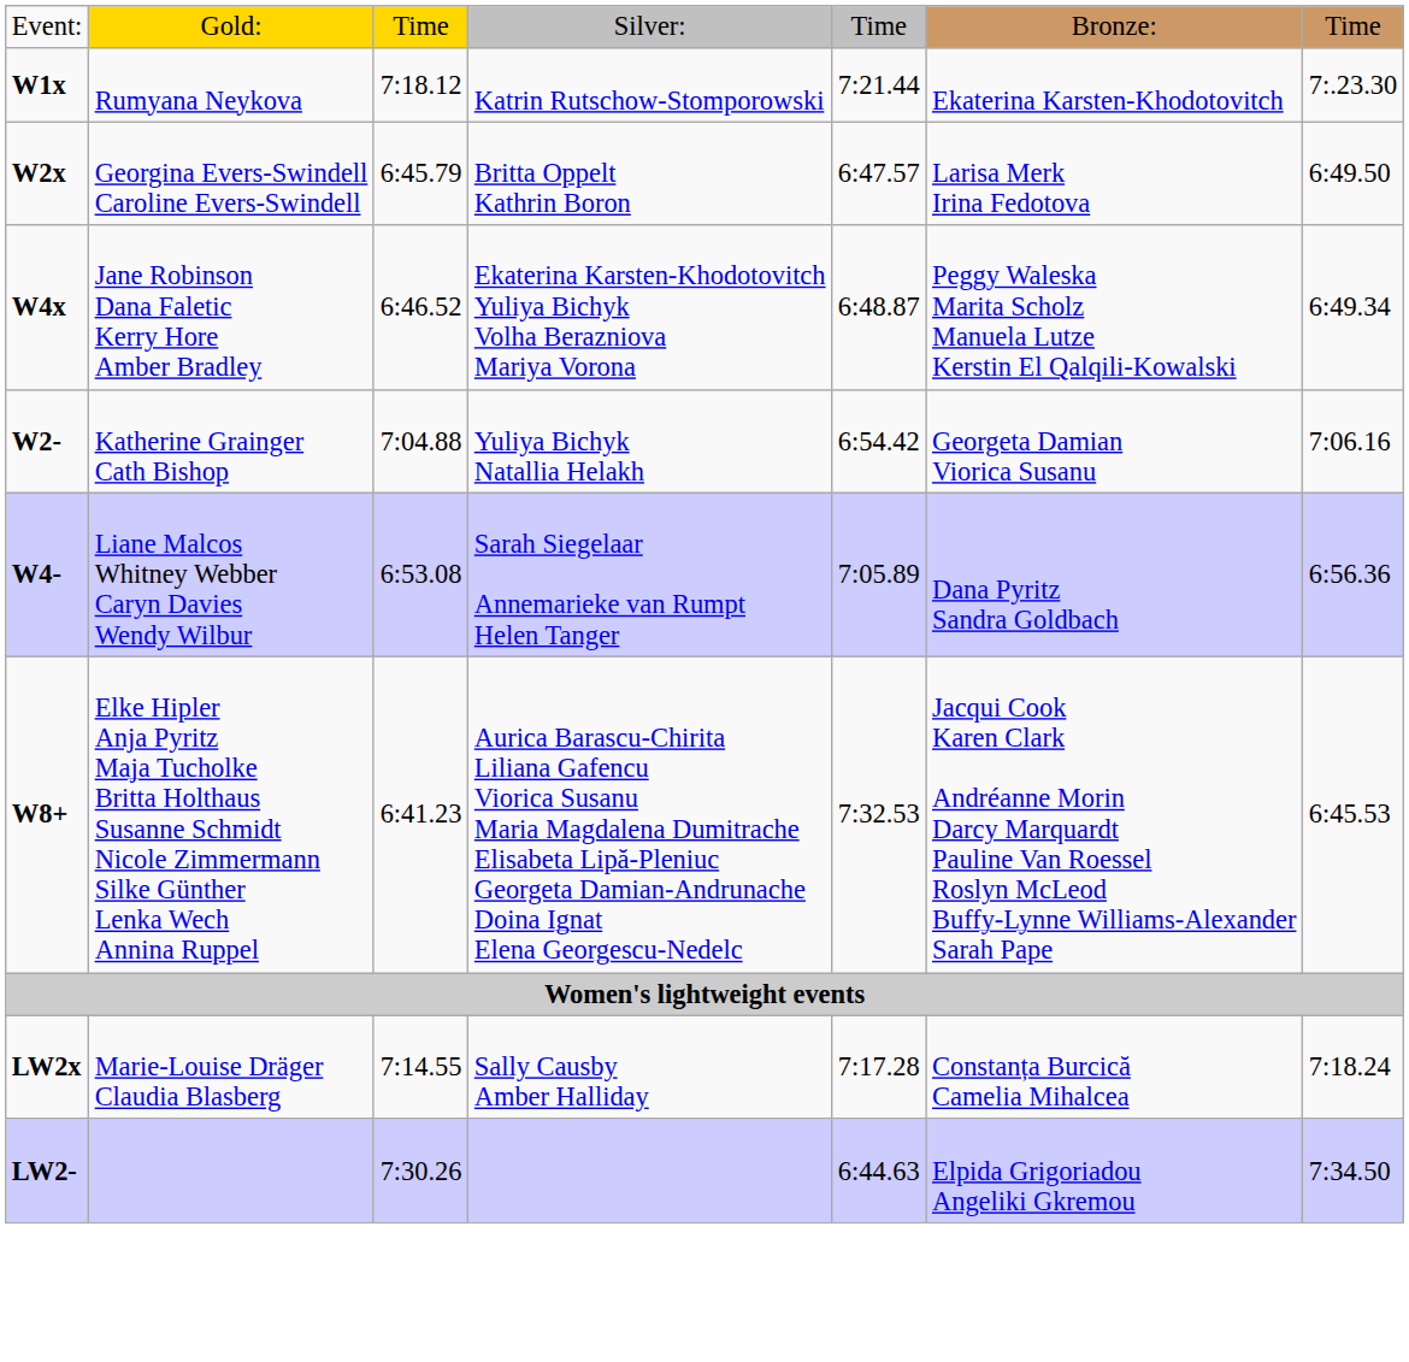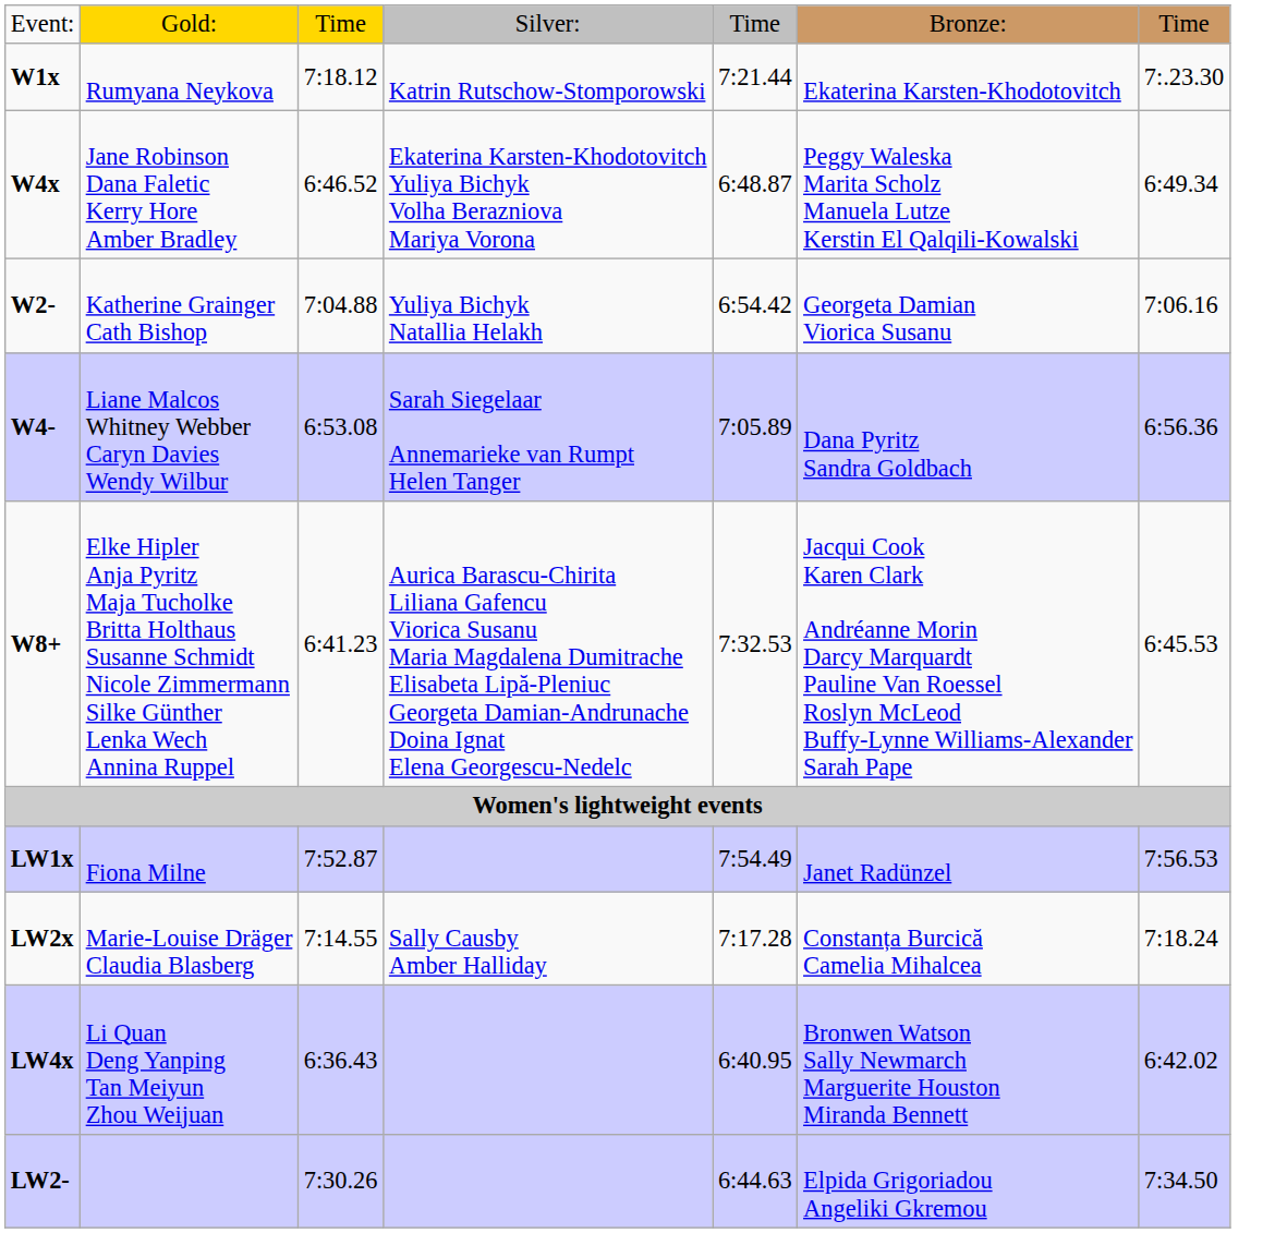 <table class="wikitable">
 <tr>
 <td>Event:</td>
 <td style="text-align:center;background-color:gold;">Gold:</td>
 <td style="text-align:center;background-color:gold;">Time</td>
 <td style="text-align:center;background-color:silver;">Silver:</td>
 <td style="text-align:center;background-color:silver;">Time</td>
 <td style="text-align:center;background-color:#CC9966;">Bronze:</td>
 <td style="text-align:center;background-color:#CC9966;">Time</td>
 </tr>
 <tr>
 <td><strong>W1x</strong></td>
 <td><strong></strong> <br> <a href='#'>Rumyana Neykova</a></td>
 <td>7:18.12</td>
 <td><strong></strong> <br> <a href='#'>Katrin Rutschow-Stomporowski</a></td>
 <td>7:21.44</td>
 <td><strong></strong> <br> <a href='#'>Ekaterina Karsten-Khodotovitch</a></td>
 <td>7:.23.30</td>
-</tr>
-<tr>
-<td><strong>W2x</strong></td>
-<td><strong></strong> <br> <a href='#'>Georgina Evers-Swindell</a> <br> <a href='#'>Caroline Evers-Swindell</a></td>
-<td>6:45.79</td>
-<td><strong></strong> <br> <a href='#'>Britta Oppelt</a> <br> <a href='#'>Kathrin Boron</a></td>
-<td>6:47.57</td>
-<td><strong></strong> <br> <a href='#'>Larisa Merk</a> <br> <a href='#'>Irina Fedotova</a></td>
-<td>6:49.50</td>
 </tr>
 <tr>
 <td><strong>W4x</strong></td>
 <td><strong></strong> <br> <a href='#'>Jane Robinson</a><br> <a href='#'>Dana Faletic</a><br> <a href='#'>Kerry Hore</a> <br> <a href='#'>Amber Bradley</a></td>
 <td>6:46.52</td>
 <td><strong></strong> <br> <a href='#'>Ekaterina Karsten-Khodotovitch</a><br> <a href='#'>Yuliya Bichyk</a><br> <a href='#'>Volha Berazniova</a> <br> <a href='#'>Mariya Vorona</a></td>
 <td>6:48.87</td>
 <td><strong></strong> <br> <a href='#'>Peggy Waleska</a><br> <a href='#'>Marita Scholz</a><br> <a href='#'>Manuela Lutze</a> <br> <a href='#'>Kerstin El Qalqili-Kowalski</a></td>
 <td>6:49.34</td>
 </tr>
 <tr>
 <td><strong>W2-</strong></td>
 <td><strong></strong> <br> <a href='#'>Katherine Grainger</a> <br> <a href='#'>Cath Bishop</a></td>
 <td>7:04.88</td>
 <td><strong></strong> <br> <a href='#'>Yuliya Bichyk</a> <br> <a href='#'>Natallia Helakh</a></td>
 <td>6:54.42</td>
 <td><strong></strong> <br> <a href='#'>Georgeta Damian</a><br> <a href='#'>Viorica Susanu</a></td>
 <td>7:06.16</td>
 </tr>
 <tr bgcolor=ccccff>
 <td><strong>W4-</strong></td>
 <td><strong></strong> <br> <a href='#'>Liane Malcos</a><br> Whitney Webber<br> <a href='#'>Caryn Davies</a> <br> <a href='#'>Wendy Wilbur</a></td>
 <td>6:53.08</td>
 <td><strong></strong> <br> <a href='#'>Sarah Siegelaar</a><br> <br> <a href='#'>Annemarieke van Rumpt</a> <br> <a href='#'>Helen Tanger</a></td>
 <td>7:05.89</td>
 <td><strong></strong> <br> <br> <a href='#'>Dana Pyritz</a><br> <a href='#'>Sandra Goldbach</a> <br> </td>
 <td>6:56.36</td>
 </tr>
 <tr>
 <td><strong>W8+</strong></td>
 <td><strong></strong> <br> <a href='#'>Elke Hipler</a><br> <a href='#'>Anja Pyritz</a><br> <a href='#'>Maja Tucholke</a><br> <a href='#'>Britta Holthaus</a><br> <a href='#'>Susanne Schmidt</a><br> <a href='#'>Nicole Zimmermann</a><br> <a href='#'>Silke Günther</a><br> <a href='#'>Lenka Wech</a> <br> <a href='#'>Annina Ruppel</a></td>
 <td>6:41.23</td>
 <td><strong></strong> <br> <br> <a href='#'>Aurica Barascu-Chirita</a><br> <a href='#'>Liliana Gafencu</a><br> <a href='#'>Viorica Susanu</a><br> <a href='#'>Maria Magdalena Dumitrache</a><br> <a href='#'>Elisabeta Lipă-Pleniuc</a><br> <a href='#'>Georgeta Damian-Andrunache</a><br> <a href='#'>Doina Ignat</a> <br> <a href='#'>Elena Georgescu-Nedelc</a></td>
 <td>7:32.53</td>
 <td><strong></strong> <br> <a href='#'>Jacqui Cook</a><br> <a href='#'>Karen Clark</a><br> <br> <a href='#'>Andréanne Morin</a><br> <a href='#'>Darcy Marquardt</a><br> <a href='#'>Pauline Van Roessel</a><br> <a href='#'>Roslyn McLeod</a><br> <a href='#'>Buffy-Lynne Williams-Alexander</a> <br> <a href='#'>Sarah Pape</a></td>
 <td>6:45.53</td>
 </tr>
 <tr>
 <th colspan="7" style="background-color:#CCC;">Women's lightweight events</th>
 </tr>
+<tr bgcolor=ccccff>
+<td><strong>LW1x</strong></td>
+<td><strong></strong> <br> <a href='#'>Fiona Milne</a></td>
+<td>7:52.87</td>
+<td><strong></strong> <br> </td>
+<td>7:54.49</td>
+<td><strong></strong> <br> <a href='#'>Janet Radünzel</a></td>
+<td>7:56.53</td>
+</tr>
 <tr>
 <td><strong>LW2x</strong></td>
 <td><strong></strong> <br> <a href='#'>Marie-Louise Dräger</a> <br> <a href='#'>Claudia Blasberg</a></td>
 <td>7:14.55</td>
 <td><strong></strong> <br> <a href='#'>Sally Causby</a> <br> <a href='#'>Amber Halliday</a></td>
 <td>7:17.28</td>
 <td><strong></strong> <br> <a href='#'>Constanța Burcică</a><br> <a href='#'>Camelia Mihalcea</a></td>
 <td>7:18.24</td>
+</tr>
+<tr bgcolor=ccccff>
+<td><strong>LW4x</strong></td>
+<td><strong></strong> <br> <a href='#'>Li Quan</a><br> <a href='#'>Deng Yanping</a><br> <a href='#'>Tan Meiyun</a> <br> <a href='#'>Zhou Weijuan</a></td>
+<td>6:36.43</td>
+<td><strong></strong> <br> <br> <br>  <br> </td>
+<td>6:40.95</td>
+<td><strong></strong> <br> <a href='#'>Bronwen Watson</a><br> <a href='#'>Sally Newmarch</a><br> <a href='#'>Marguerite Houston</a> <br> <a href='#'>Miranda Bennett</a></td>
+<td>6:42.02</td>
 </tr>
 <tr bgcolor=ccccff>
 <td><strong>LW2-</strong></td>
 <td><strong></strong> <br>  <br> </td>
 <td>7:30.26</td>
 <td><strong></strong> <br>  <br> </td>
 <td>6:44.63</td>
 <td><strong></strong> <br> <a href='#'>Elpida Grigoriadou</a> <br> <a href='#'>Angeliki Gkremou</a></td>
 <td>7:34.50</td>
 </tr>
 </table>
